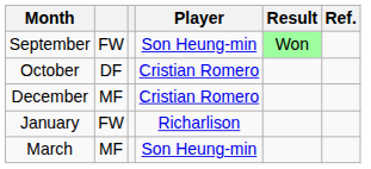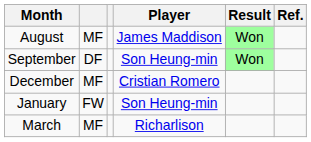 <table class="wikitable sortable" style="text-align:center">
 <tr>
 <th>Month</th>
 <th></th>
 <th></th>
 <th>Player</th>
 <th>Result</th>
 <th class="unsortable">Ref.</th>
 </tr>
 <tr>
-<td>September</td>
-<td>FW</td>
+<td>August</td>
+<td>MF</td>
 <td></td>
-<td><a href='#'>Son Heung-min</a></td>
+<td data-sort-value="Maddison, James"><a href='#'>James Maddison</a></td>
 <td style="background:#9eff9e;">Won</td>
 <td></td>
 </tr>
 <tr>
-<td>October</td>
+<td>September</td>
 <td>DF</td>
 <td></td>
-<td><a href='#'>Cristian Romero</a></td>
-<td></td>
+<td><a href='#'>Son Heung-min</a></td>
+<td style="background:#9eff9e;">Won</td>
 <td></td>
 </tr>
 <tr>
 <td>December</td>
 <td>MF</td>
 <td></td>
 <td><a href='#'>Cristian Romero</a></td>
 <td></td>
 <td></td>
 </tr>
 <tr>
 <td>January</td>
 <td>FW</td>
 <td></td>
-<td><a href='#'>Richarlison</a></td>
+<td><a href='#'>Son Heung-min</a></td>
 <td></td>
 <td></td>
 </tr>
 <tr>
 <td>March</td>
 <td>MF</td>
 <td></td>
-<td><a href='#'>Son Heung-min</a></td>
+<td><a href='#'>Richarlison</a></td>
 <td></td>
 <td></td>
 </tr>
 </table>
